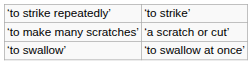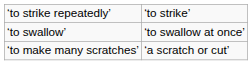 <table class="wikitable">
 <tr>
 <td>  ‘to strike repeatedly’</td>
 <td>  ‘to strike’</td>
 </tr>
 <tr>
+<td>  ‘to swallow’</td>
+<td>  ‘to swallow at once’</td>
+</tr>
+<tr>
 <td>  ‘to make many scratches’</td>
 <td>  ‘a scratch or cut’</td>
 </tr>
-<tr>
-<td>  ‘to swallow’</td>
-<td>  ‘to swallow at once’</td>
-</tr>
 </table>
